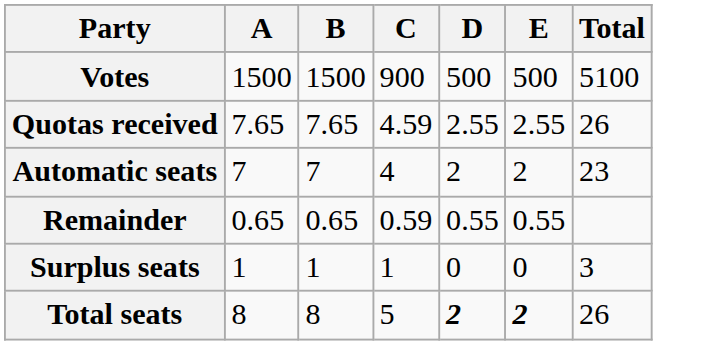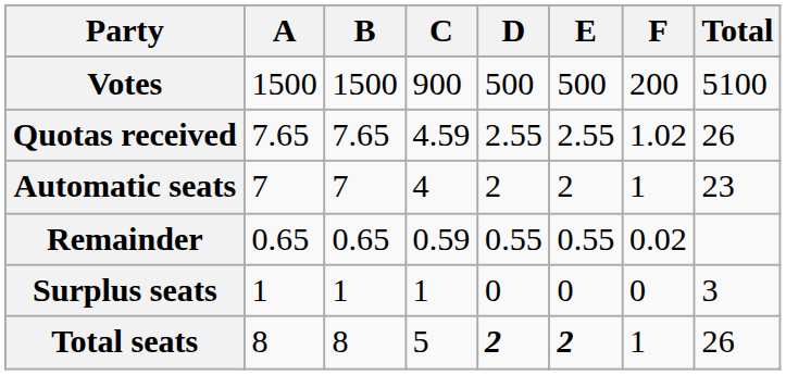 <table class="wikitable">
 <tr>
 <th>Party</th>
 <th>A</th>
 <th>B</th>
 <th>C</th>
 <th>D</th>
 <th>E</th>
+<th>F</th>
 <th>Total</th>
 </tr>
 <tr>
 <th>Votes</th>
 <td>1500</td>
 <td>1500</td>
 <td>900</td>
 <td>500</td>
 <td>500</td>
+<td>200</td>
 <td>5100</td>
 </tr>
 <tr>
 <th>Quotas received</th>
 <td>7.65</td>
 <td>7.65</td>
 <td>4.59</td>
 <td>2.55</td>
 <td>2.55</td>
+<td>1.02</td>
 <td>26</td>
 </tr>
 <tr>
 <th>Automatic seats</th>
 <td>7</td>
 <td>7</td>
 <td>4</td>
 <td>2</td>
 <td>2</td>
+<td>1</td>
 <td>23</td>
 </tr>
 <tr>
 <th>Remainder</th>
 <td>0.65</td>
 <td>0.65</td>
 <td>0.59</td>
 <td>0.55</td>
 <td>0.55</td>
+<td>0.02</td>
 <td></td>
 </tr>
 <tr>
 <th>Surplus seats</th>
 <td>1</td>
 <td>1</td>
 <td>1</td>
+<td>0</td>
 <td>0</td>
 <td>0</td>
 <td>3</td>
 </tr>
 <tr>
 <th>Total seats</th>
 <td>8</td>
 <td>8</td>
 <td>5</td>
 <td><strong><em>2</em></strong></td>
 <td><strong><em>2</em></strong></td>
+<td>1</td>
 <td>26</td>
 </tr>
 </table>
